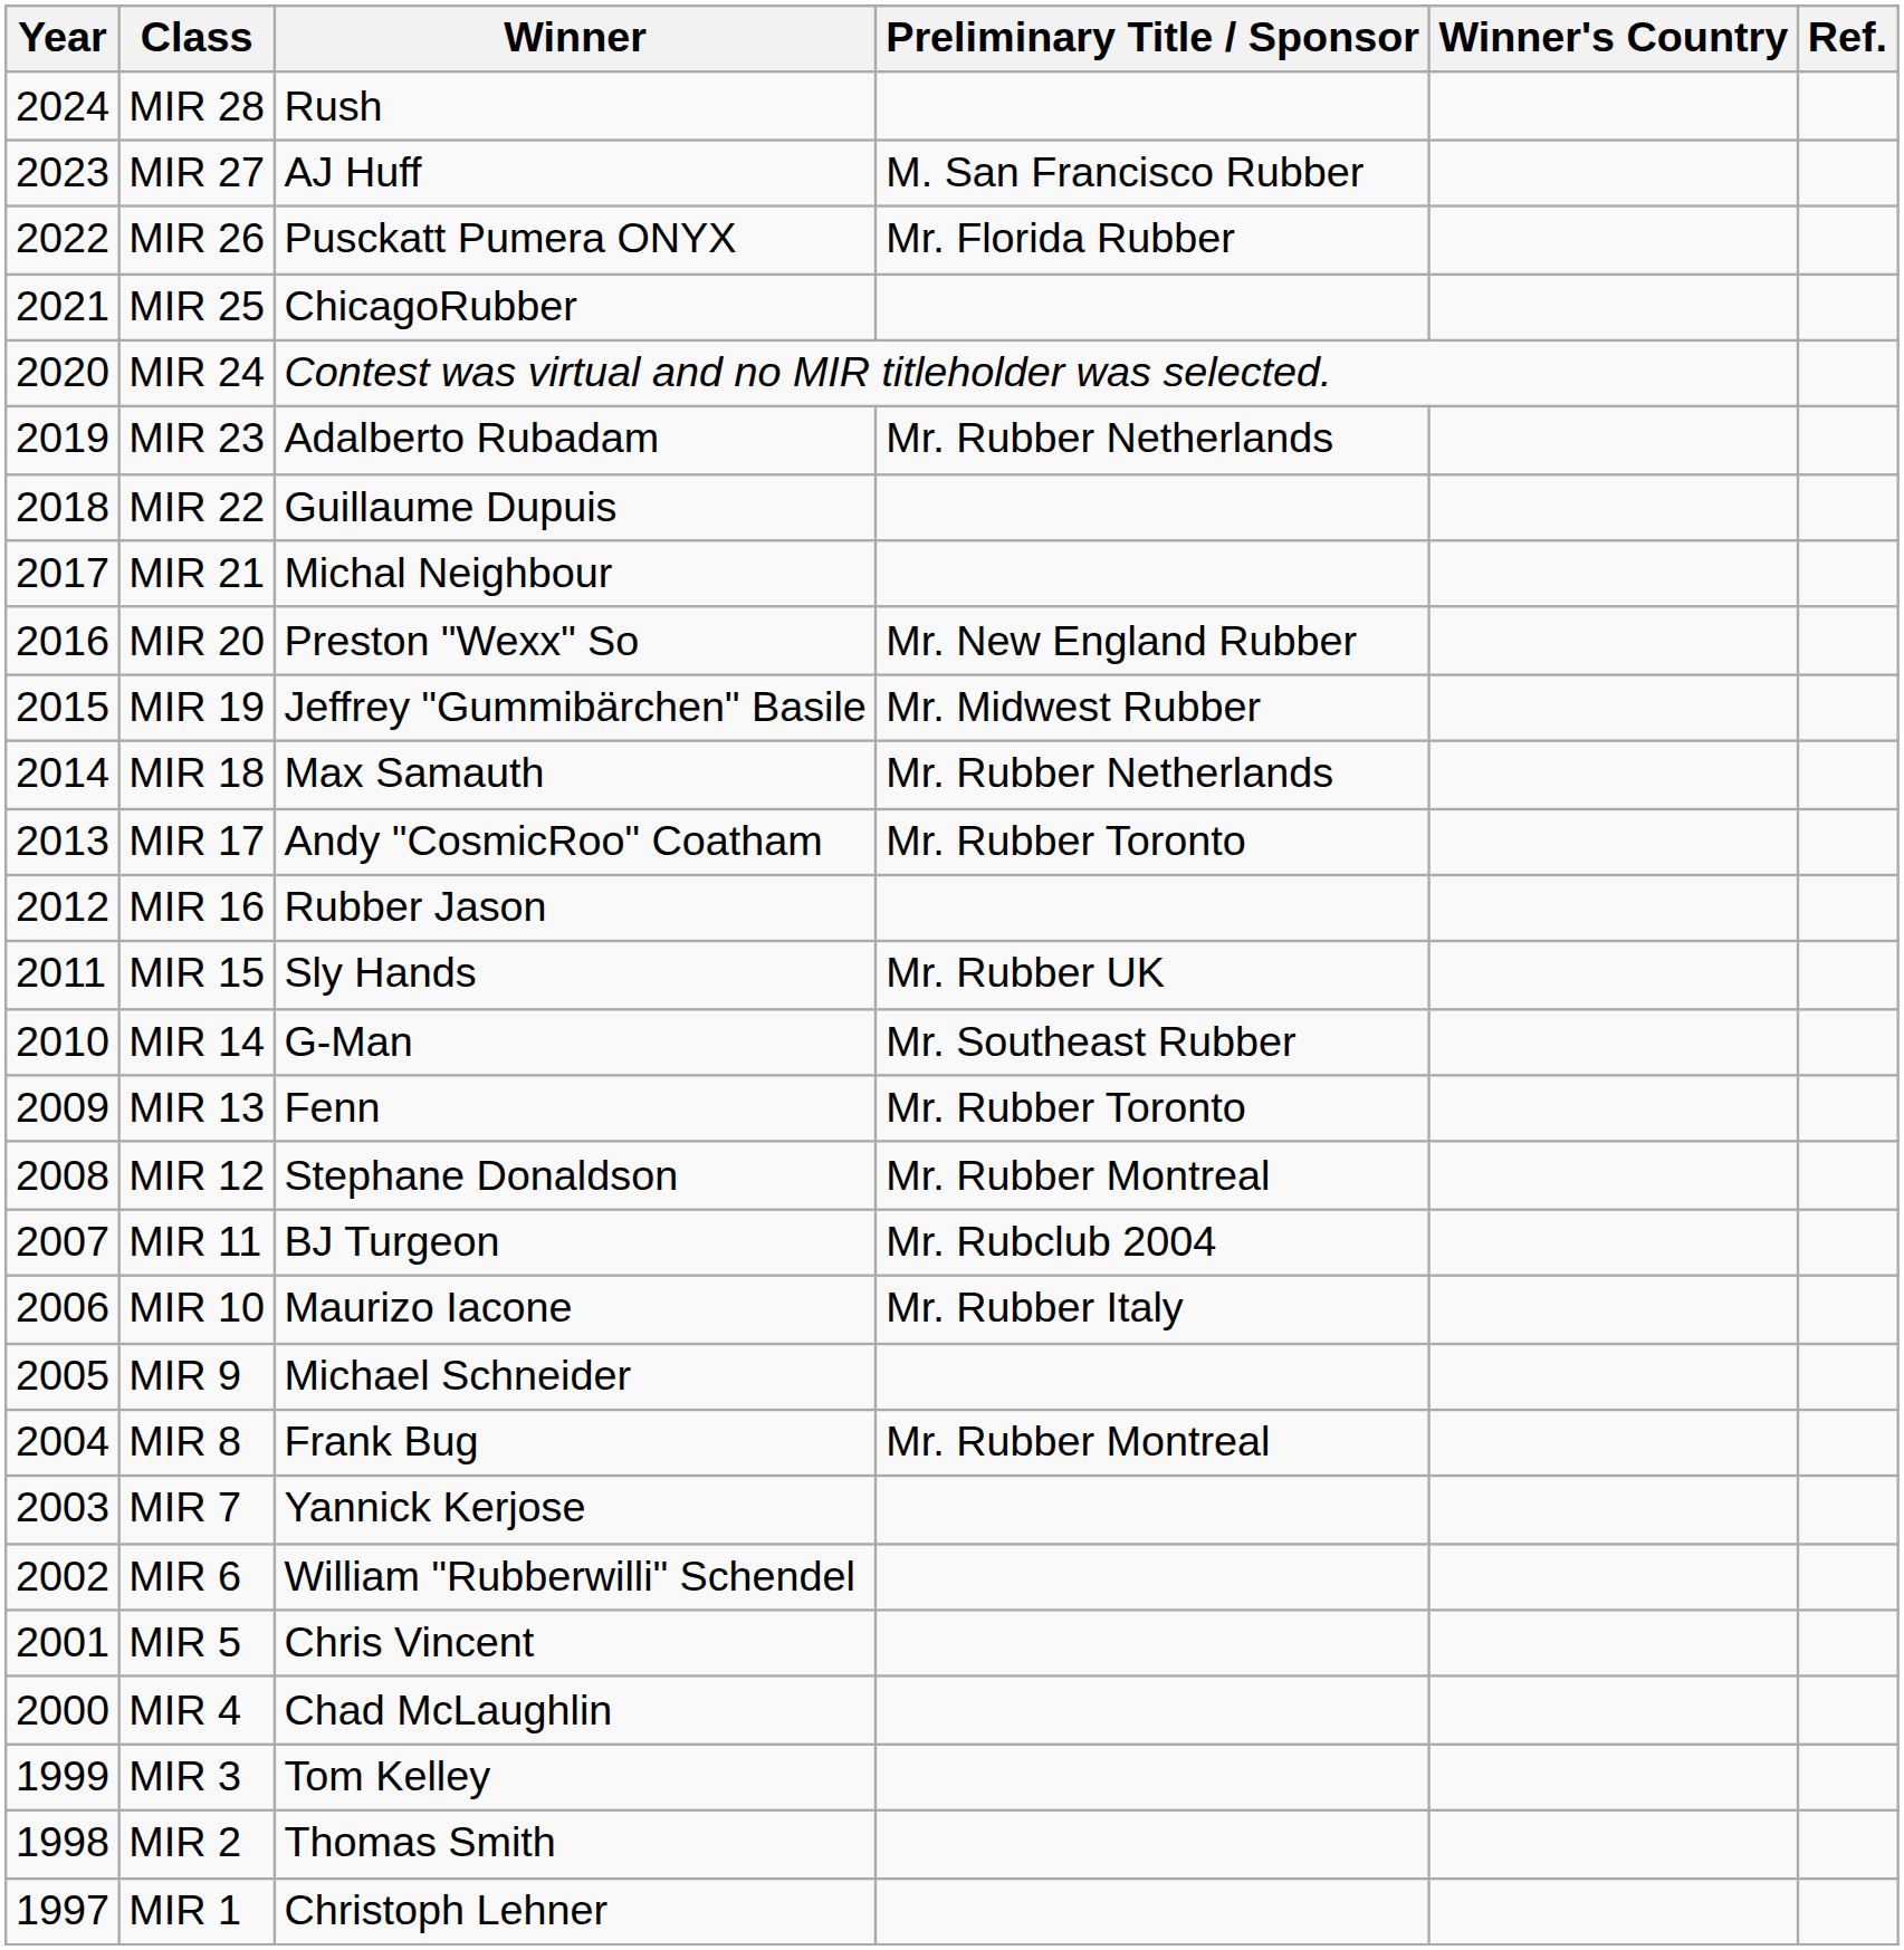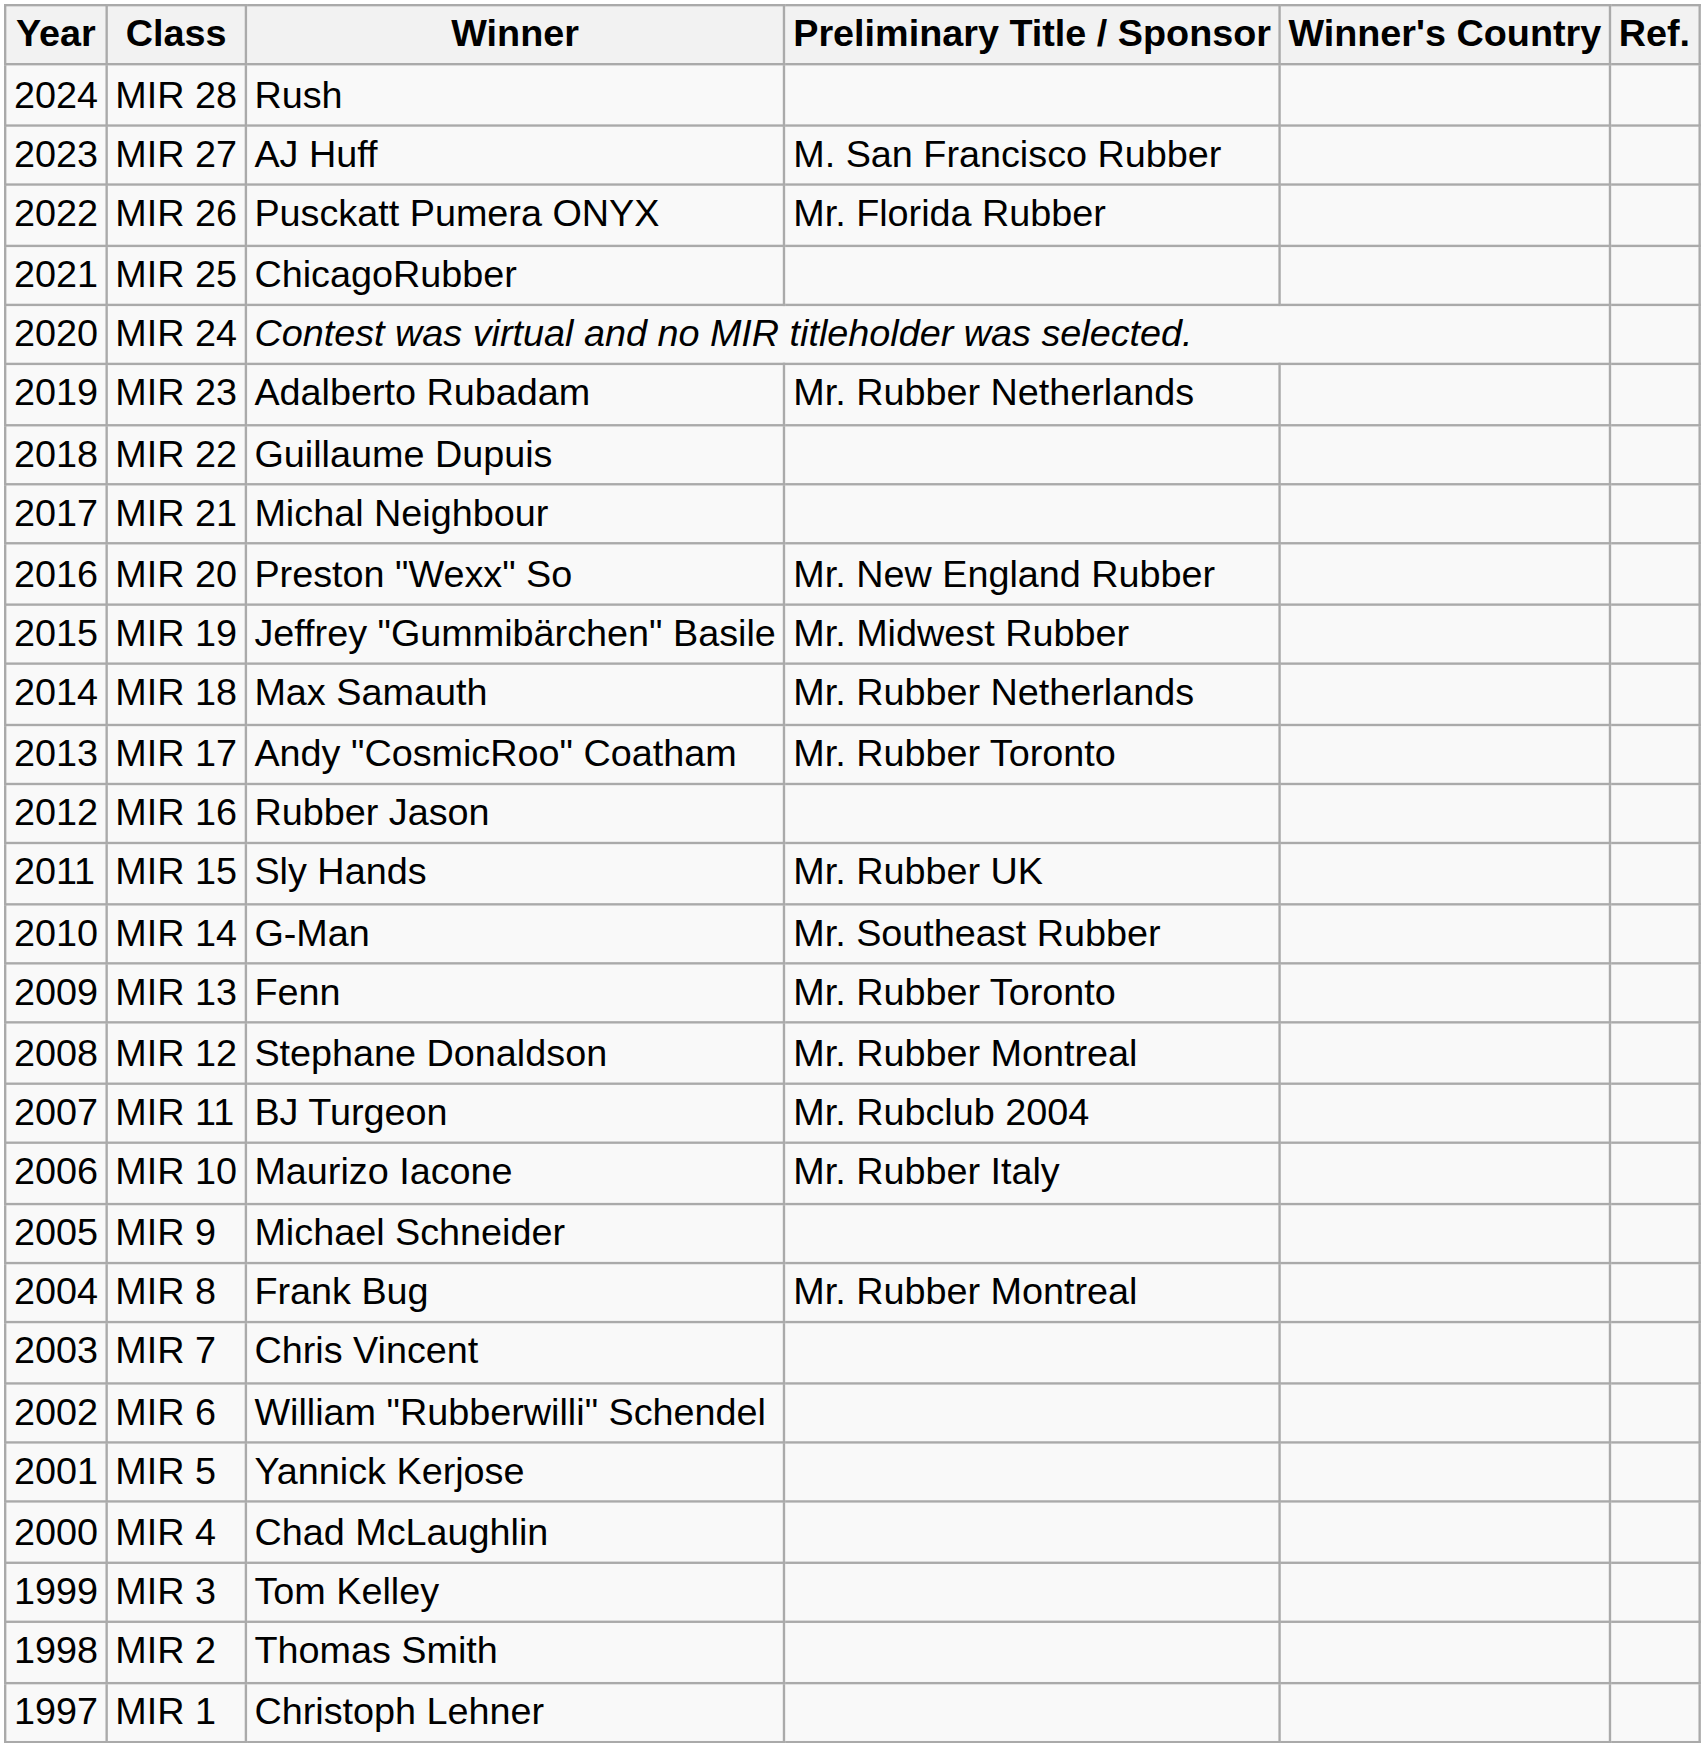 <table class="wikitable sortable">
 <tr>
 <th>Year</th>
 <th>Class</th>
 <th>Winner</th>
 <th>Preliminary Title / Sponsor</th>
 <th>Winner's Country</th>
 <th>Ref.</th>
 </tr>
 <tr>
 <td>2024</td>
 <td>MIR 28</td>
 <td>Rush</td>
 <td></td>
 <td></td>
 <td></td>
 </tr>
 <tr>
 <td>2023</td>
 <td>MIR 27</td>
 <td>AJ Huff</td>
 <td>M. San Francisco Rubber</td>
 <td></td>
 <td></td>
 </tr>
 <tr>
 <td>2022</td>
 <td>MIR 26</td>
 <td>Pusckatt Pumera ONYX</td>
 <td>Mr. Florida Rubber</td>
 <td></td>
 <td></td>
 </tr>
 <tr>
 <td>2021</td>
 <td>MIR 25</td>
 <td>ChicagoRubber</td>
 <td></td>
 <td></td>
 <td></td>
 </tr>
 <tr>
 <td>2020</td>
 <td>MIR 24</td>
 <td colspan="3"><em>Contest was virtual and no MIR titleholder was selected.</em></td>
 <td></td>
 </tr>
 <tr>
 <td>2019</td>
 <td>MIR 23</td>
 <td>Adalberto Rubadam</td>
 <td>Mr. Rubber Netherlands</td>
 <td></td>
 <td></td>
 </tr>
 <tr>
 <td>2018</td>
 <td>MIR 22</td>
 <td>Guillaume Dupuis</td>
 <td></td>
 <td></td>
 <td></td>
 </tr>
 <tr>
 <td>2017</td>
 <td>MIR 21</td>
 <td>Michal Neighbour</td>
 <td></td>
 <td></td>
 <td></td>
 </tr>
 <tr>
 <td>2016</td>
 <td>MIR 20</td>
 <td>Preston "Wexx" So</td>
 <td>Mr. New England Rubber</td>
 <td></td>
 <td></td>
 </tr>
 <tr>
 <td>2015</td>
 <td>MIR 19</td>
 <td>Jeffrey "Gummibärchen" Basile</td>
 <td>Mr. Midwest Rubber</td>
 <td></td>
 <td></td>
 </tr>
 <tr>
 <td>2014</td>
 <td>MIR 18</td>
 <td>Max Samauth</td>
 <td>Mr. Rubber Netherlands</td>
 <td></td>
 <td></td>
 </tr>
 <tr>
 <td>2013</td>
 <td>MIR 17</td>
 <td>Andy "CosmicRoo" Coatham</td>
 <td>Mr. Rubber Toronto</td>
 <td></td>
 <td></td>
 </tr>
 <tr>
 <td>2012</td>
 <td>MIR 16</td>
 <td>Rubber Jason</td>
 <td></td>
 <td></td>
 <td></td>
 </tr>
 <tr>
 <td>2011</td>
 <td>MIR 15</td>
 <td>Sly Hands</td>
 <td>Mr. Rubber UK</td>
 <td></td>
 <td></td>
 </tr>
 <tr>
 <td>2010</td>
 <td>MIR 14</td>
 <td>G-Man</td>
 <td>Mr. Southeast Rubber</td>
 <td></td>
 <td></td>
 </tr>
 <tr>
 <td>2009</td>
 <td>MIR 13</td>
 <td>Fenn</td>
 <td>Mr. Rubber Toronto</td>
 <td></td>
 <td></td>
 </tr>
 <tr>
 <td>2008</td>
 <td>MIR 12</td>
 <td>Stephane Donaldson</td>
 <td>Mr. Rubber Montreal</td>
 <td></td>
 <td></td>
 </tr>
 <tr>
 <td>2007</td>
 <td>MIR 11</td>
 <td>BJ Turgeon</td>
 <td>Mr. Rubclub 2004</td>
 <td></td>
 <td></td>
 </tr>
 <tr>
 <td>2006</td>
 <td>MIR 10</td>
 <td>Maurizo Iacone</td>
 <td>Mr. Rubber Italy</td>
 <td></td>
 <td></td>
 </tr>
 <tr>
 <td>2005</td>
 <td>MIR 9</td>
 <td>Michael Schneider</td>
 <td></td>
 <td></td>
 <td></td>
 </tr>
 <tr>
 <td>2004</td>
 <td>MIR 8</td>
 <td>Frank Bug</td>
 <td>Mr. Rubber Montreal</td>
 <td></td>
 <td></td>
 </tr>
 <tr>
 <td>2003</td>
 <td>MIR 7</td>
-<td>Yannick Kerjose</td>
+<td>Chris Vincent</td>
 <td></td>
 <td></td>
 <td></td>
 </tr>
 <tr>
 <td>2002</td>
 <td>MIR 6</td>
 <td>William "Rubberwilli" Schendel</td>
 <td></td>
 <td></td>
 <td></td>
 </tr>
 <tr>
 <td>2001</td>
 <td>MIR 5</td>
-<td>Chris Vincent</td>
+<td>Yannick Kerjose</td>
 <td></td>
 <td></td>
 <td></td>
 </tr>
 <tr>
 <td>2000</td>
 <td>MIR 4</td>
 <td>Chad McLaughlin</td>
 <td></td>
 <td></td>
 <td></td>
 </tr>
 <tr>
 <td>1999</td>
 <td>MIR 3</td>
 <td>Tom Kelley</td>
 <td></td>
 <td></td>
 <td></td>
 </tr>
 <tr>
 <td>1998</td>
 <td>MIR 2</td>
 <td>Thomas Smith</td>
 <td></td>
 <td></td>
 <td></td>
 </tr>
 <tr>
 <td>1997</td>
 <td>MIR 1</td>
 <td>Christoph Lehner</td>
 <td></td>
 <td></td>
 <td></td>
 </tr>
 </table>
